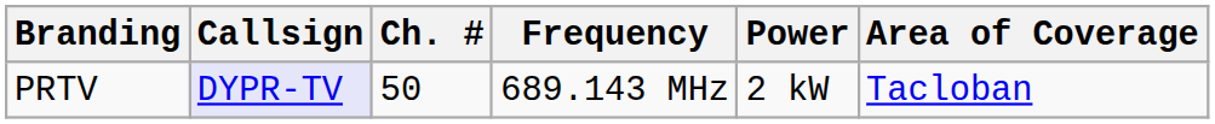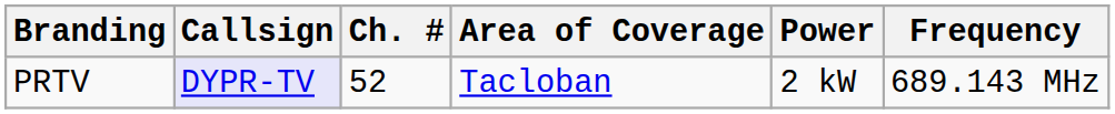 <table class="wikitable sortable">
 <tr>
 <th>Branding</th>
 <th>Callsign</th>
 <th>Ch. #</th>
+<th class="unsortable">Area of Coverage</th>
+<th>Power</th>
 <th>Frequency</th>
-<th>Power</th>
-<th class="unsortable">Area of Coverage</th>
 </tr>
 <tr>
 <td>PRTV</td>
 <td style="background: lavender;"><a href='#'>DYPR-TV</a></td>
-<td>50</td>
+<td>52</td>
+<td><a href='#'>Tacloban</a></td>
+<td>2 kW</td>
 <td>689.143 MHz</td>
-<td>2 kW</td>
-<td><a href='#'>Tacloban</a></td>
 </tr>
 </table>
